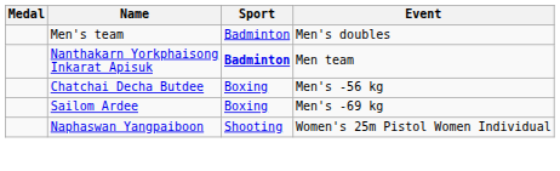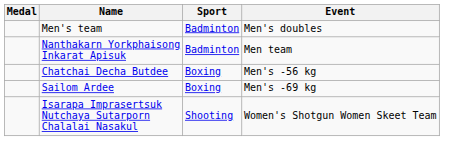 <table class="wikitable sortable" style="font-size: 95%;">
 <tr>
 <th>Medal</th>
 <th>Name</th>
 <th>Sport</th>
 <th>Event</th>
 </tr>
 <tr>
 <td></td>
 <td>Men's team</td>
 <td><a href='#'>Badminton</a></td>
 <td>Men's doubles</td>
 </tr>
 <tr>
 <td></td>
 <td><a href='#'>Nanthakarn Yorkphaisong</a><br><a href='#'>Inkarat Apisuk</a></td>
-<td><strong><a href='#'>Badminton</a></strong></td>
+<td><a href='#'>Badminton</a></td>
 <td>Men team</td>
 </tr>
 <tr>
 <td></td>
 <td><a href='#'>Chatchai Decha Butdee</a></td>
 <td><a href='#'>Boxing</a></td>
 <td>Men's -56 kg</td>
 </tr>
 <tr>
 <td></td>
 <td><a href='#'>Sailom Ardee</a></td>
 <td><a href='#'>Boxing</a></td>
 <td>Men's -69 kg</td>
 </tr>
 <tr>
 <td></td>
-<td><a href='#'>Naphaswan Yangpaiboon</a></td>
+<td><a href='#'>Isarapa Imprasertsuk</a><br><a href='#'>Nutchaya Sutarporn</a><br><a href='#'>Chalalai Nasakul</a></td>
 <td><a href='#'>Shooting</a></td>
-<td>Women's 25m Pistol Women Individual</td>
+<td>Women's Shotgun Women Skeet Team</td>
 </tr>
 </table>
